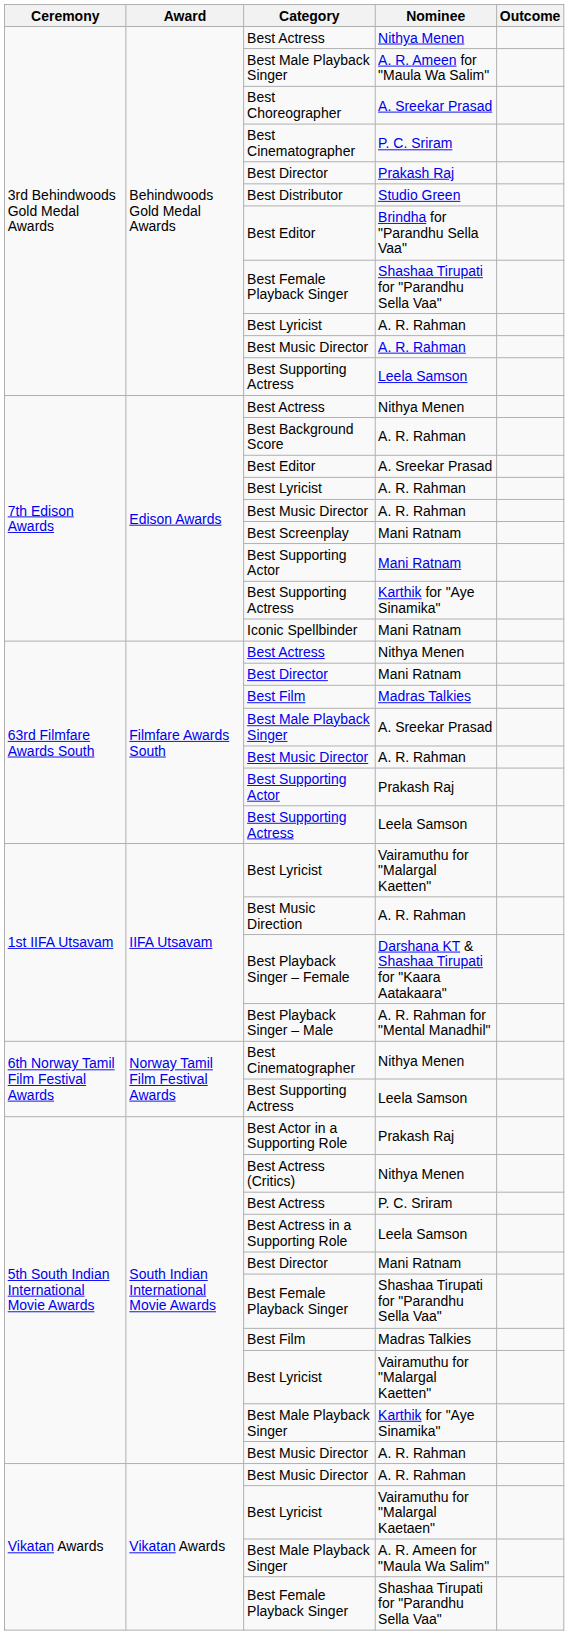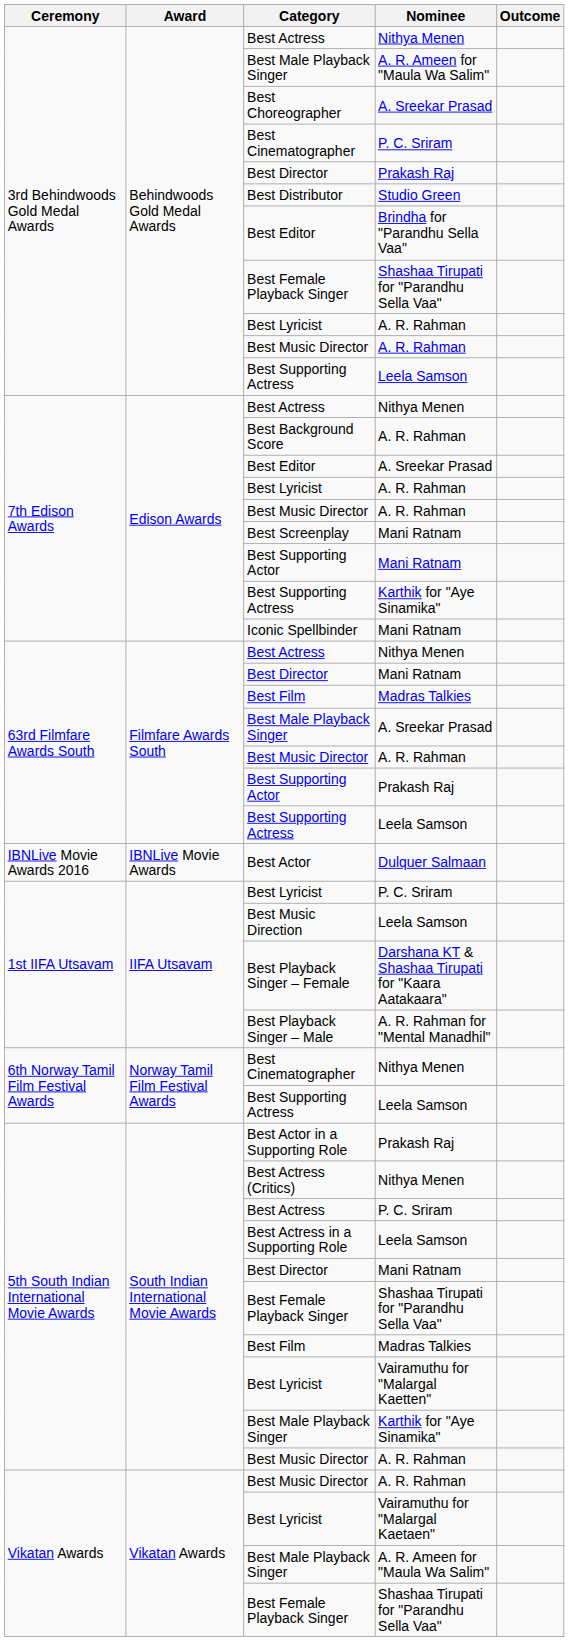 <table class="wikitable sortable" style="font-size:95%;">
 <tr>
 <th>Ceremony</th>
 <th>Award</th>
 <th>Category</th>
 <th>Nominee</th>
 <th>Outcome</th>
 </tr>
 <tr>
 <td rowspan="11">3rd Behindwoods Gold Medal Awards</td>
 <td rowspan="11">Behindwoods Gold Medal Awards</td>
 <td>Best Actress</td>
 <td><a href='#'>Nithya Menen</a></td>
 <td></td>
 </tr>
 <tr>
 <td>Best Male Playback Singer</td>
 <td><a href='#'>A. R. Ameen</a> for "Maula Wa Salim"</td>
 <td></td>
 </tr>
 <tr>
 <td>Best Choreographer</td>
 <td><a href='#'>A. Sreekar Prasad</a></td>
 <td></td>
 </tr>
 <tr>
 <td>Best Cinematographer</td>
 <td><a href='#'>P. C. Sriram</a></td>
 <td></td>
 </tr>
 <tr>
 <td>Best Director</td>
 <td><a href='#'>Prakash Raj</a></td>
 <td></td>
 </tr>
 <tr>
 <td>Best Distributor</td>
 <td><a href='#'>Studio Green</a></td>
 <td></td>
 </tr>
 <tr>
 <td>Best Editor</td>
 <td><a href='#'>Brindha</a> for "Parandhu Sella Vaa"</td>
 <td></td>
 </tr>
 <tr>
 <td>Best Female Playback Singer</td>
 <td><a href='#'>Shashaa Tirupati</a> for "Parandhu Sella Vaa"</td>
 <td></td>
 </tr>
 <tr>
 <td>Best Lyricist</td>
 <td>A. R. Rahman</td>
 <td></td>
 </tr>
 <tr>
 <td>Best Music Director</td>
 <td><a href='#'>A. R. Rahman</a></td>
 <td></td>
 </tr>
 <tr>
 <td>Best Supporting Actress</td>
 <td><a href='#'>Leela Samson</a></td>
 <td></td>
 </tr>
 <tr>
 <td rowspan="9"><a href='#'>7th Edison Awards</a></td>
 <td rowspan="9"><a href='#'>Edison Awards</a></td>
 <td>Best Actress</td>
 <td>Nithya Menen</td>
 <td></td>
 </tr>
 <tr>
 <td>Best Background Score</td>
 <td>A. R. Rahman</td>
 <td></td>
 </tr>
 <tr>
 <td>Best Editor</td>
 <td>A. Sreekar Prasad</td>
 <td></td>
 </tr>
 <tr>
 <td>Best Lyricist</td>
 <td>A. R. Rahman</td>
 <td></td>
 </tr>
 <tr>
 <td>Best Music Director</td>
 <td>A. R. Rahman</td>
 <td></td>
 </tr>
 <tr>
 <td>Best Screenplay</td>
 <td>Mani Ratnam</td>
 <td></td>
 </tr>
 <tr>
 <td>Best Supporting Actor</td>
 <td><a href='#'>Mani Ratnam</a></td>
 <td></td>
 </tr>
 <tr>
 <td>Best Supporting Actress</td>
 <td><a href='#'>Karthik</a> for "Aye Sinamika"</td>
 <td></td>
 </tr>
 <tr>
 <td>Iconic Spellbinder</td>
 <td>Mani Ratnam</td>
 <td></td>
 </tr>
 <tr>
 <td rowspan="7"><a href='#'>63rd Filmfare Awards South</a></td>
 <td rowspan="7"><a href='#'>Filmfare Awards South</a></td>
 <td><a href='#'>Best Actress</a></td>
 <td>Nithya Menen</td>
 <td></td>
 </tr>
 <tr>
 <td><a href='#'>Best Director</a></td>
 <td>Mani Ratnam</td>
 <td></td>
 </tr>
 <tr>
 <td><a href='#'>Best Film</a></td>
 <td><a href='#'>Madras Talkies</a></td>
 <td></td>
 </tr>
 <tr>
 <td><a href='#'>Best Male Playback Singer</a></td>
 <td>A. Sreekar Prasad</td>
 <td></td>
 </tr>
 <tr>
 <td><a href='#'>Best Music Director</a></td>
 <td>A. R. Rahman</td>
 <td></td>
 </tr>
 <tr>
 <td><a href='#'>Best Supporting Actor</a></td>
 <td>Prakash Raj</td>
 <td></td>
 </tr>
 <tr>
 <td><a href='#'>Best Supporting Actress</a></td>
 <td>Leela Samson</td>
 <td></td>
 </tr>
 <tr>
+<td rowspan="1"><a href='#'>IBNLive</a> Movie Awards 2016</td>
+<td rowspan="1"><a href='#'>IBNLive</a> Movie Awards</td>
+<td>Best Actor</td>
+<td><a href='#'>Dulquer Salmaan</a></td>
+<td></td>
+</tr>
+<tr>
 <td rowspan="4"><a href='#'>1st IIFA Utsavam</a></td>
 <td rowspan="4"><a href='#'>IIFA Utsavam</a></td>
 <td>Best Lyricist</td>
-<td>Vairamuthu for "Malargal Kaetten"</td>
+<td>P. C. Sriram</td>
 <td></td>
 </tr>
 <tr>
 <td>Best Music Direction</td>
-<td>A. R. Rahman</td>
+<td>Leela Samson</td>
 <td></td>
 </tr>
 <tr>
 <td>Best Playback Singer – Female</td>
 <td><a href='#'>Darshana KT</a> & <a href='#'>Shashaa Tirupati</a> for "Kaara Aatakaara"</td>
 <td></td>
 </tr>
 <tr>
 <td>Best Playback Singer – Male</td>
 <td>A. R. Rahman for "Mental Manadhil"</td>
 <td></td>
 </tr>
 <tr>
 <td rowspan="2"><a href='#'>6th Norway Tamil Film Festival Awards</a></td>
 <td rowspan="2"><a href='#'>Norway Tamil Film Festival Awards</a></td>
 <td>Best Cinematographer</td>
 <td>Nithya Menen</td>
 <td></td>
 </tr>
 <tr>
 <td>Best Supporting Actress</td>
 <td>Leela Samson</td>
 <td></td>
 </tr>
 <tr>
 <td rowspan="10"><a href='#'>5th South Indian International Movie Awards</a></td>
 <td rowspan="10"><a href='#'>South Indian International Movie Awards</a></td>
 <td>Best Actor in a Supporting Role</td>
 <td>Prakash Raj</td>
 <td></td>
 </tr>
 <tr>
 <td>Best Actress (Critics)</td>
 <td>Nithya Menen</td>
 <td></td>
 </tr>
 <tr>
 <td>Best Actress</td>
 <td>P. C. Sriram</td>
 <td></td>
 </tr>
 <tr>
 <td>Best Actress in a Supporting Role</td>
 <td>Leela Samson</td>
 <td></td>
 </tr>
 <tr>
 <td>Best Director</td>
 <td>Mani Ratnam</td>
 <td></td>
 </tr>
 <tr>
 <td>Best Female Playback Singer</td>
 <td>Shashaa Tirupati for "Parandhu Sella Vaa"</td>
 <td></td>
 </tr>
 <tr>
 <td>Best Film</td>
 <td>Madras Talkies</td>
 <td></td>
 </tr>
 <tr>
 <td>Best Lyricist</td>
 <td>Vairamuthu for "Malargal Kaetten"</td>
 <td></td>
 </tr>
 <tr>
 <td>Best Male Playback Singer</td>
 <td><a href='#'>Karthik</a> for "Aye Sinamika"</td>
 <td></td>
 </tr>
 <tr>
 <td>Best Music Director</td>
 <td>A. R. Rahman</td>
 <td></td>
 </tr>
 <tr>
 <td rowspan="4"><a href='#'>Vikatan</a> Awards</td>
 <td rowspan="4"><a href='#'>Vikatan</a> Awards</td>
 <td>Best Music Director</td>
 <td>A. R. Rahman</td>
 <td></td>
 </tr>
 <tr>
 <td>Best Lyricist</td>
 <td>Vairamuthu for "Malargal Kaetaen"</td>
 <td></td>
 </tr>
 <tr>
 <td>Best Male Playback Singer</td>
 <td>A. R. Ameen for "Maula Wa Salim"</td>
 <td></td>
 </tr>
 <tr>
 <td>Best Female Playback Singer</td>
 <td>Shashaa Tirupati for "Parandhu Sella Vaa"</td>
 <td></td>
 </tr>
 </table>
